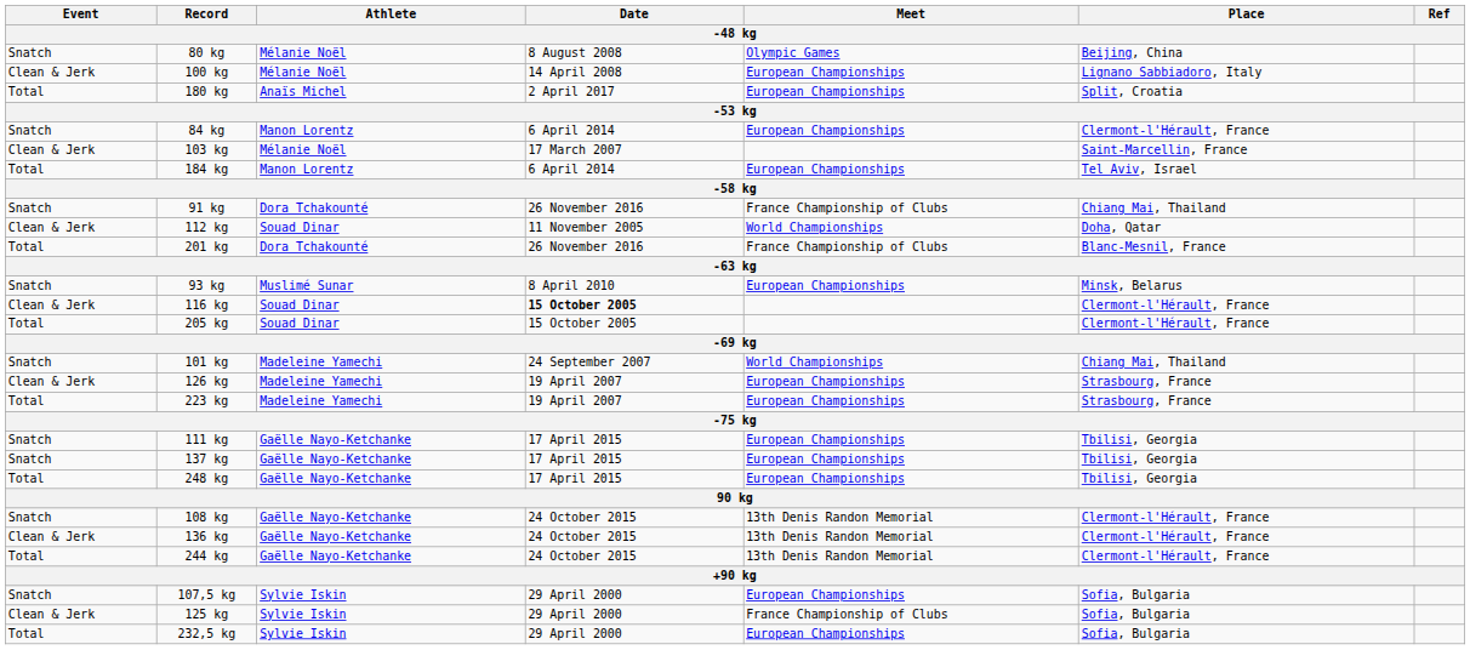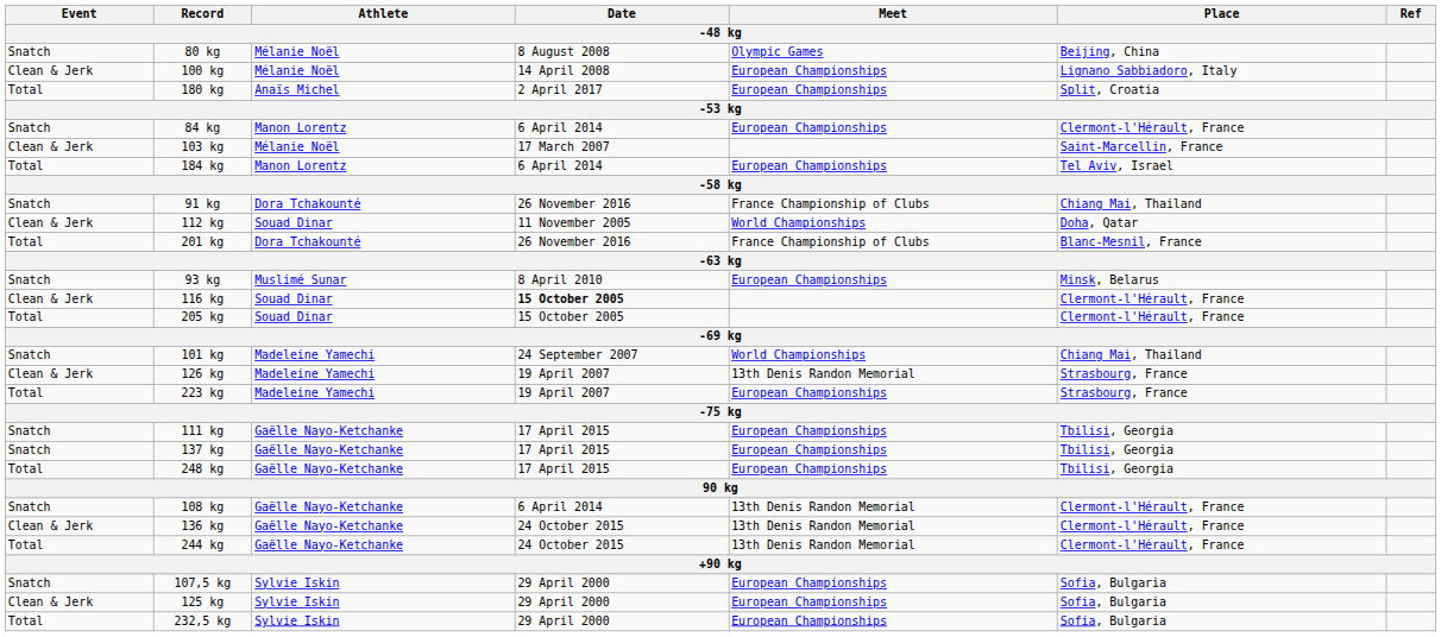 <table class="wikitable" style="font-size:95%; width: 95%;">
 <tr>
 <th width=9%>Event</th>
 <th width=6%>Record</th>
 <th width=16%>Athlete</th>
 <th width=13%>Date</th>
 <th width=20%>Meet</th>
 <th width=20%>Place</th>
 <th width=3%>Ref</th>
 </tr>
 <tr bgcolor="#DDDDDD">
 <th colspan="7">-48 kg</th>
 </tr>
 <tr>
 <td>Snatch</td>
 <td align=center>80 kg</td>
 <td><a href='#'>Mélanie Noël</a></td>
 <td>8 August 2008</td>
 <td><a href='#'>Olympic Games</a></td>
 <td><a href='#'>Beijing</a>, China</td>
 <td></td>
 </tr>
 <tr>
 <td>Clean & Jerk</td>
 <td align=center>100 kg</td>
 <td><a href='#'>Mélanie Noël</a></td>
 <td>14 April 2008</td>
 <td><a href='#'>European Championships</a></td>
 <td><a href='#'>Lignano Sabbiadoro</a>, Italy</td>
 <td></td>
 </tr>
 <tr>
 <td>Total</td>
 <td align=center>180 kg</td>
 <td><a href='#'>Anaïs Michel</a></td>
 <td>2 April 2017</td>
 <td><a href='#'>European Championships</a></td>
 <td><a href='#'>Split</a>, Croatia</td>
 <td></td>
 </tr>
 <tr bgcolor="#DDDDDD">
 <th colspan="7">-53 kg</th>
 </tr>
 <tr>
 <td>Snatch</td>
 <td align=center>84 kg</td>
 <td><a href='#'>Manon Lorentz</a></td>
 <td>6 April 2014</td>
 <td><a href='#'>European Championships</a></td>
 <td><a href='#'>Clermont-l'Hérault</a>, France</td>
 <td></td>
 </tr>
 <tr>
 <td>Clean & Jerk</td>
 <td align=center>103 kg</td>
 <td><a href='#'>Mélanie Noël</a></td>
 <td>17 March 2007</td>
 <td></td>
 <td><a href='#'>Saint-Marcellin</a>, France</td>
 <td></td>
 </tr>
 <tr>
 <td>Total</td>
 <td align=center>184 kg</td>
 <td><a href='#'>Manon Lorentz</a></td>
 <td>6 April 2014</td>
 <td><a href='#'>European Championships</a></td>
 <td><a href='#'>Tel Aviv</a>, Israel</td>
 <td></td>
 </tr>
 <tr bgcolor="#DDDDDD">
 <th colspan="7">-58 kg</th>
 </tr>
 <tr>
 <td>Snatch</td>
 <td align=center>91 kg</td>
 <td><a href='#'>Dora Tchakounté</a></td>
 <td>26 November 2016</td>
 <td>France Championship of Clubs</td>
 <td><a href='#'>Chiang Mai</a>, Thailand</td>
 <td></td>
 </tr>
 <tr>
 <td>Clean & Jerk</td>
 <td align=center>112 kg</td>
 <td><a href='#'>Souad Dinar</a></td>
 <td>11 November 2005</td>
 <td><a href='#'>World Championships</a></td>
 <td><a href='#'>Doha</a>, Qatar</td>
 <td></td>
 </tr>
 <tr>
 <td>Total</td>
 <td align=center>201 kg</td>
 <td><a href='#'>Dora Tchakounté</a></td>
 <td>26 November 2016</td>
 <td>France Championship of Clubs</td>
 <td><a href='#'>Blanc-Mesnil</a>, France</td>
 <td></td>
 </tr>
 <tr bgcolor="#DDDDDD">
 <th colspan="7">-63 kg</th>
 </tr>
 <tr>
 <td>Snatch</td>
 <td align=center>93 kg</td>
 <td><a href='#'>Muslimé Sunar</a></td>
 <td>8 April 2010</td>
 <td><a href='#'>European Championships</a></td>
 <td><a href='#'>Minsk</a>, Belarus</td>
 <td></td>
 </tr>
 <tr>
 <td>Clean & Jerk</td>
 <td align=center>116 kg</td>
 <td><a href='#'>Souad Dinar</a></td>
 <td><strong>15 October 2005</strong></td>
 <td></td>
 <td><a href='#'>Clermont-l'Hérault</a>, France</td>
 <td></td>
 </tr>
 <tr>
 <td>Total</td>
 <td align=center>205 kg</td>
 <td><a href='#'>Souad Dinar</a></td>
 <td>15 October 2005</td>
 <td></td>
 <td><a href='#'>Clermont-l'Hérault</a>, France</td>
 <td></td>
 </tr>
 <tr bgcolor="#DDDDDD">
 <th colspan="7">-69 kg</th>
 </tr>
 <tr>
 <td>Snatch</td>
 <td align=center>101 kg</td>
 <td><a href='#'>Madeleine Yamechi</a></td>
 <td>24 September 2007</td>
 <td><a href='#'>World Championships</a></td>
 <td><a href='#'>Chiang Mai</a>, Thailand</td>
 <td></td>
 </tr>
 <tr>
 <td>Clean & Jerk</td>
 <td align=center>126 kg</td>
 <td><a href='#'>Madeleine Yamechi</a></td>
 <td>19 April 2007</td>
-<td><a href='#'>European Championships</a></td>
+<td>13th Denis Randon Memorial</td>
 <td><a href='#'>Strasbourg</a>, France</td>
 <td></td>
 </tr>
 <tr>
 <td>Total</td>
 <td align=center>223 kg</td>
 <td><a href='#'>Madeleine Yamechi</a></td>
 <td>19 April 2007</td>
 <td><a href='#'>European Championships</a></td>
 <td><a href='#'>Strasbourg</a>, France</td>
 <td></td>
 </tr>
 <tr bgcolor="#DDDDDD">
 <th colspan="7">-75 kg</th>
 </tr>
 <tr>
 <td>Snatch</td>
 <td align=center>111 kg</td>
 <td><a href='#'>Gaëlle Nayo-Ketchanke</a></td>
 <td>17 April 2015</td>
 <td><a href='#'>European Championships</a></td>
 <td><a href='#'>Tbilisi</a>, Georgia</td>
 <td></td>
 </tr>
 <tr>
 <td>Snatch</td>
 <td align=center>137 kg</td>
 <td><a href='#'>Gaëlle Nayo-Ketchanke</a></td>
 <td>17 April 2015</td>
 <td><a href='#'>European Championships</a></td>
 <td><a href='#'>Tbilisi</a>, Georgia</td>
 <td></td>
 </tr>
 <tr>
 <td>Total</td>
 <td align=center>248 kg</td>
 <td><a href='#'>Gaëlle Nayo-Ketchanke</a></td>
 <td>17 April 2015</td>
 <td><a href='#'>European Championships</a></td>
 <td><a href='#'>Tbilisi</a>, Georgia</td>
 <td></td>
 </tr>
 <tr bgcolor="#DDDDDD">
 <th colspan="7">90 kg</th>
 </tr>
 <tr>
 <td>Snatch</td>
 <td align=center>108 kg</td>
 <td><a href='#'>Gaëlle Nayo-Ketchanke</a></td>
-<td>24 October 2015</td>
+<td>6 April 2014</td>
 <td>13th Denis Randon Memorial</td>
 <td><a href='#'>Clermont-l'Hérault</a>, France</td>
 <td></td>
 </tr>
 <tr>
 <td>Clean & Jerk</td>
 <td align=center>136 kg</td>
 <td><a href='#'>Gaëlle Nayo-Ketchanke</a></td>
 <td>24 October 2015</td>
 <td>13th Denis Randon Memorial</td>
 <td><a href='#'>Clermont-l'Hérault</a>, France</td>
 <td></td>
 </tr>
 <tr>
 <td>Total</td>
 <td align=center>244 kg</td>
 <td><a href='#'>Gaëlle Nayo-Ketchanke</a></td>
 <td>24 October 2015</td>
 <td>13th Denis Randon Memorial</td>
 <td><a href='#'>Clermont-l'Hérault</a>, France</td>
 <td></td>
 </tr>
 <tr bgcolor="#DDDDDD">
 <th colspan="7">+90 kg</th>
 </tr>
 <tr>
 <td>Snatch</td>
 <td align=center>107,5 kg</td>
 <td><a href='#'>Sylvie Iskin</a></td>
 <td>29 April 2000</td>
 <td><a href='#'>European Championships</a></td>
 <td><a href='#'>Sofia</a>, Bulgaria</td>
 <td></td>
 </tr>
 <tr>
 <td>Clean & Jerk</td>
 <td align=center>125 kg</td>
 <td><a href='#'>Sylvie Iskin</a></td>
 <td>29 April 2000</td>
-<td>France Championship of Clubs</td>
+<td><a href='#'>European Championships</a></td>
 <td><a href='#'>Sofia</a>, Bulgaria</td>
 <td></td>
 </tr>
 <tr>
 <td>Total</td>
 <td align=center>232,5 kg</td>
 <td><a href='#'>Sylvie Iskin</a></td>
 <td>29 April 2000</td>
 <td><a href='#'>European Championships</a></td>
 <td><a href='#'>Sofia</a>, Bulgaria</td>
 <td></td>
 </tr>
 </table>
